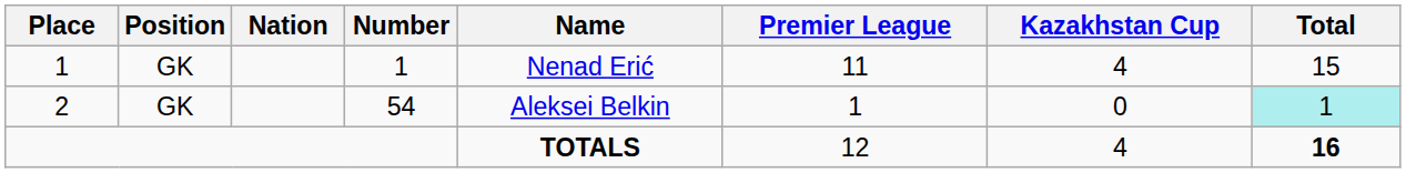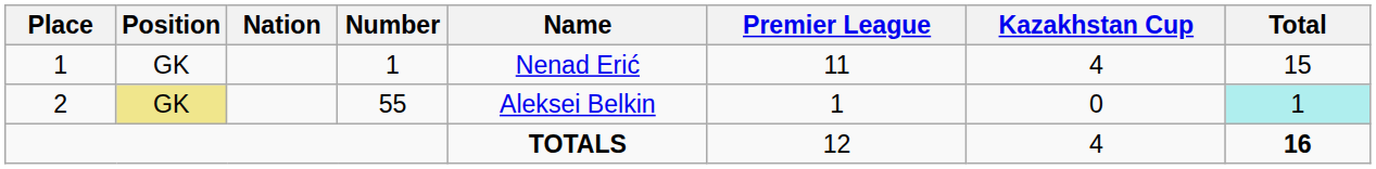 <table class="wikitable" style="font-size: 95%; text-align: center;">
 <tr>
 <th width=60>Place</th>
 <th width=60>Position</th>
 <th width=60>Nation</th>
 <th width=60>Number</th>
 <th width=150>Name</th>
 <th width=150><a href='#'>Premier League</a></th>
 <th width=150><a href='#'>Kazakhstan Cup</a></th>
 <th width=80><strong>Total</strong></th>
 </tr>
 <tr>
 <td>1</td>
 <td>GK</td>
 <td></td>
 <td>1</td>
 <td><a href='#'>Nenad Erić</a></td>
 <td>11</td>
 <td>4</td>
 <td>15</td>
 </tr>
 <tr>
 <td>2</td>
-<td>GK</td>
+<td style="background: khaki;">GK</td>
 <td></td>
-<td>54</td>
+<td>55</td>
 <td><a href='#'>Aleksei Belkin</a></td>
 <td>1</td>
 <td>0</td>
 <td style="background: paleturquoise;">1</td>
 </tr>
 <tr>
 <td colspan="4"></td>
 <td><strong>TOTALS</strong></td>
 <td>12</td>
 <td>4</td>
 <td><strong>16</strong></td>
 </tr>
 </table>
